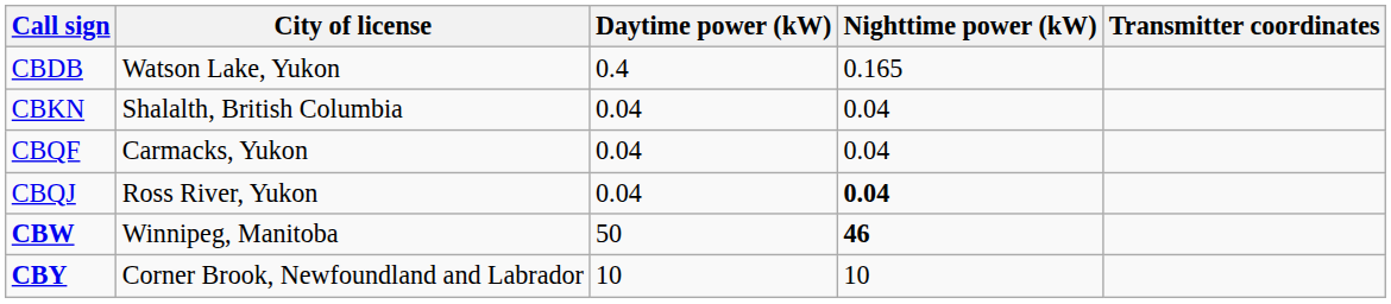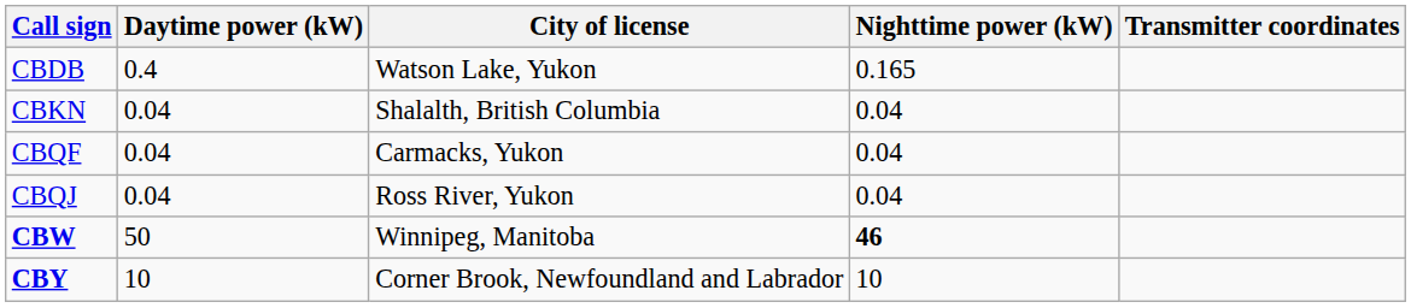 <table class="wikitable sortable">
 <tr>
 <th><a href='#'>Call sign</a></th>
+<th>Daytime power (kW)</th>
 <th>City of license</th>
-<th>Daytime power (kW)</th>
 <th>Nighttime power (kW)</th>
 <th>Transmitter coordinates</th>
 </tr>
 <tr>
 <td><a href='#'>CBDB</a></td>
+<td>0.4</td>
 <td>Watson Lake, Yukon</td>
-<td>0.4</td>
 <td>0.165</td>
 <td></td>
 </tr>
 <tr>
 <td><a href='#'>CBKN</a></td>
+<td>0.04</td>
 <td>Shalalth, British Columbia</td>
-<td>0.04</td>
 <td>0.04</td>
 <td></td>
 </tr>
 <tr>
 <td><a href='#'>CBQF</a></td>
+<td>0.04</td>
 <td>Carmacks, Yukon</td>
-<td>0.04</td>
 <td>0.04</td>
 <td></td>
 </tr>
 <tr>
 <td><a href='#'>CBQJ</a></td>
+<td>0.04</td>
 <td>Ross River, Yukon</td>
 <td>0.04</td>
-<td><strong>0.04</strong></td>
 <td></td>
 </tr>
 <tr>
 <td><strong><a href='#'>CBW</a></strong></td>
+<td>50</td>
 <td>Winnipeg, Manitoba</td>
-<td>50</td>
 <td><strong>46</strong></td>
 <td></td>
 </tr>
 <tr>
 <td><strong><a href='#'>CBY</a></strong></td>
+<td>10</td>
 <td>Corner Brook, Newfoundland and Labrador</td>
-<td>10</td>
 <td>10</td>
 <td></td>
 </tr>
 </table>
